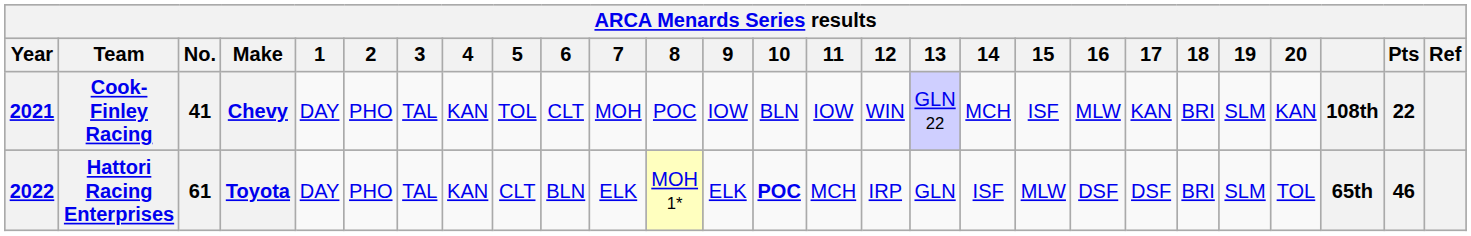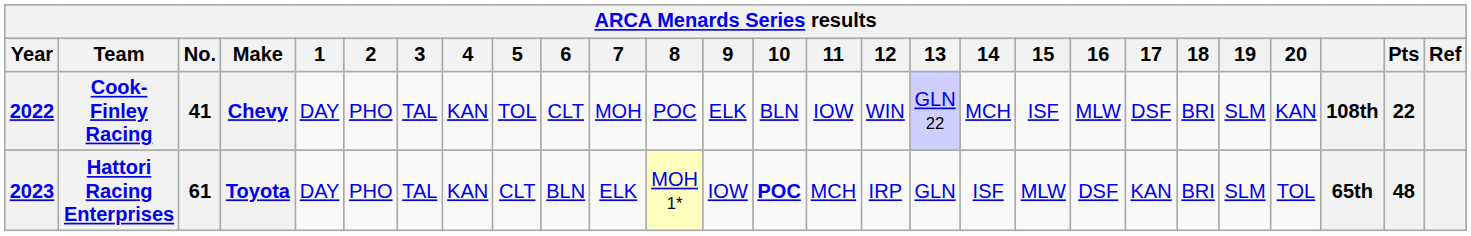 <table class="wikitable" style="text-align:center; font-size:75%">
 <tr>
 <th colspan=27><a href='#'>ARCA Menards Series</a> results</th>
 </tr>
 <tr>
 <th>Year</th>
 <th>Team</th>
 <th>No.</th>
 <th>Make</th>
 <th>1</th>
 <th>2</th>
 <th>3</th>
 <th>4</th>
 <th>5</th>
 <th>6</th>
 <th>7</th>
 <th>8</th>
 <th>9</th>
 <th>10</th>
 <th>11</th>
 <th>12</th>
 <th>13</th>
 <th>14</th>
 <th>15</th>
 <th>16</th>
 <th>17</th>
 <th>18</th>
 <th>19</th>
 <th>20</th>
 <th></th>
 <th>Pts</th>
 <th>Ref</th>
 </tr>
 <tr>
-<th><a href='#'>2021</a></th>
+<th><a href='#'>2022</a></th>
 <th><a href='#'>Cook-Finley Racing</a></th>
 <th>41</th>
 <th><a href='#'>Chevy</a></th>
 <td><a href='#'>DAY</a></td>
 <td><a href='#'>PHO</a></td>
 <td><a href='#'>TAL</a></td>
 <td><a href='#'>KAN</a></td>
 <td><a href='#'>TOL</a></td>
 <td><a href='#'>CLT</a></td>
 <td><a href='#'>MOH</a></td>
 <td><a href='#'>POC</a></td>
-<td><a href='#'>IOW</a></td>
+<td><a href='#'>ELK</a></td>
 <td><a href='#'>BLN</a></td>
 <td><a href='#'>IOW</a></td>
 <td><a href='#'>WIN</a></td>
 <td style="background:#CFCFFF;"><a href='#'>GLN</a><br><small>22</small></td>
 <td><a href='#'>MCH</a></td>
 <td><a href='#'>ISF</a></td>
 <td><a href='#'>MLW</a></td>
-<td><a href='#'>KAN</a></td>
+<td><a href='#'>DSF</a></td>
 <td><a href='#'>BRI</a></td>
 <td><a href='#'>SLM</a></td>
 <td><a href='#'>KAN</a></td>
 <th>108th</th>
 <th>22</th>
 <th></th>
 </tr>
 <tr>
-<th><a href='#'>2022</a></th>
+<th><a href='#'>2023</a></th>
 <th><a href='#'>Hattori Racing Enterprises</a></th>
 <th>61</th>
 <th><a href='#'>Toyota</a></th>
 <td><a href='#'>DAY</a></td>
 <td><a href='#'>PHO</a></td>
 <td><a href='#'>TAL</a></td>
 <td><a href='#'>KAN</a></td>
 <td><a href='#'>CLT</a></td>
 <td><a href='#'>BLN</a></td>
 <td><a href='#'>ELK</a></td>
 <td style="background:#FFFFBF;"><a href='#'>MOH</a><br><small>1*</small></td>
-<td><a href='#'>ELK</a></td>
+<td><a href='#'>IOW</a></td>
 <td><strong><a href='#'>POC</a></strong></td>
 <td><a href='#'>MCH</a></td>
 <td><a href='#'>IRP</a></td>
 <td><a href='#'>GLN</a></td>
 <td><a href='#'>ISF</a></td>
 <td><a href='#'>MLW</a></td>
 <td><a href='#'>DSF</a></td>
-<td><a href='#'>DSF</a></td>
+<td><a href='#'>KAN</a></td>
 <td><a href='#'>BRI</a></td>
 <td><a href='#'>SLM</a></td>
 <td><a href='#'>TOL</a></td>
 <th>65th</th>
-<th>46</th>
+<th>48</th>
 <th></th>
 </tr>
 </table>
